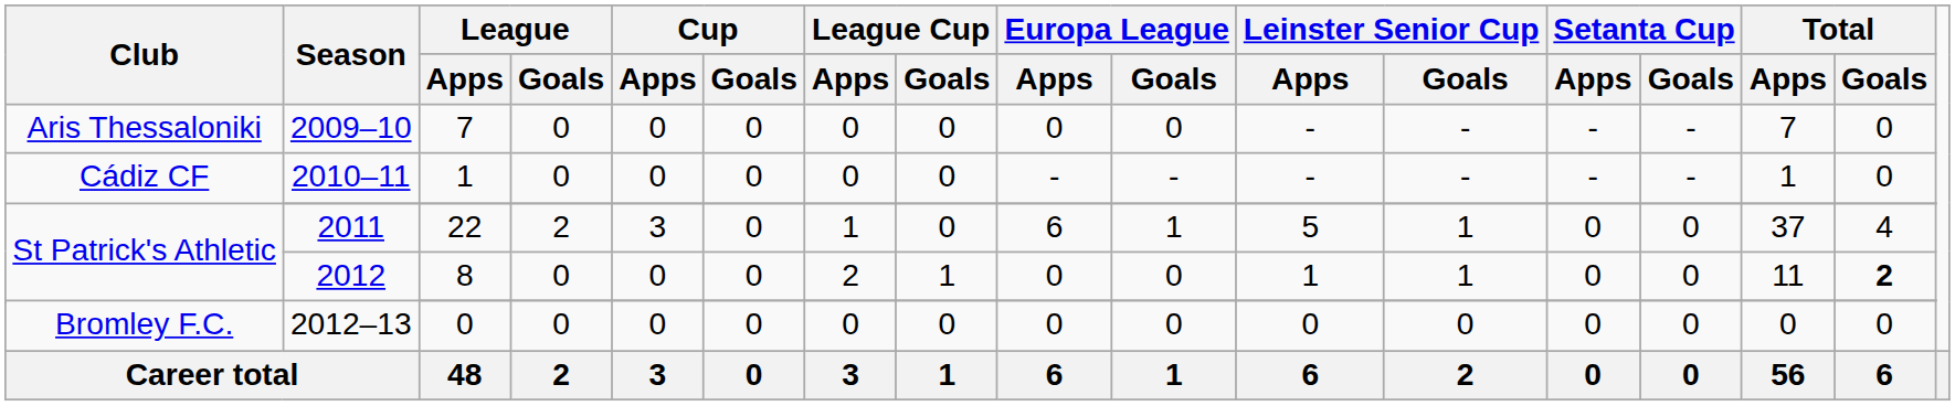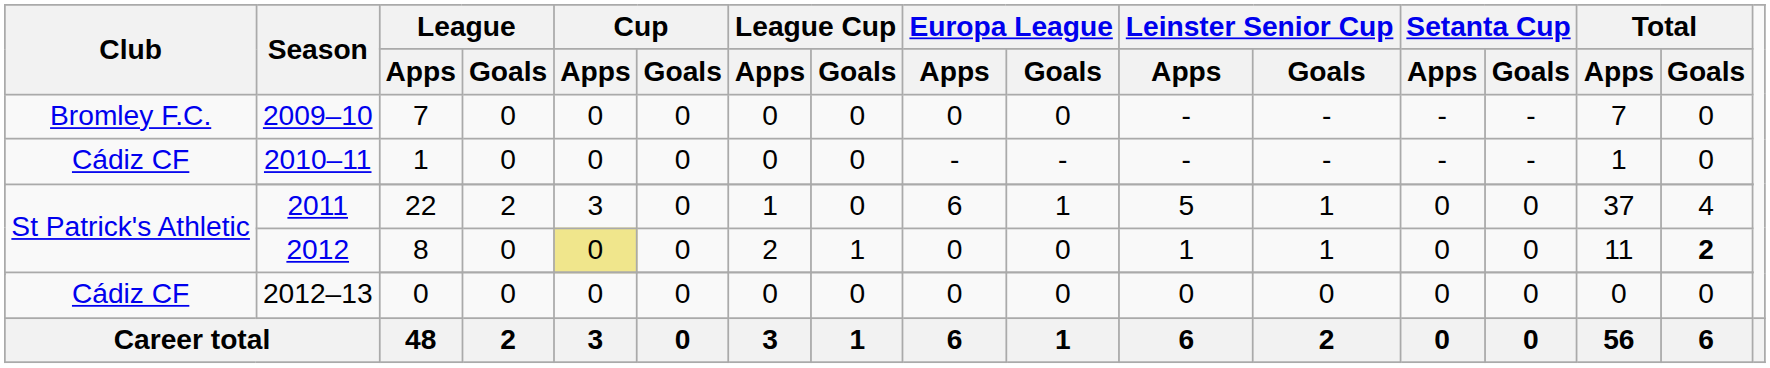 <table class="wikitable" style="text-align:center">
 <tr>
 <th rowspan="2">Club</th>
 <th rowspan="2">Season</th>
 <th colspan="2">League</th>
 <th colspan="2">Cup</th>
 <th colspan="2">League Cup</th>
 <th colspan="2"><a href='#'>Europa League</a></th>
 <th colspan="2"><a href='#'>Leinster Senior Cup</a></th>
 <th colspan="2"><a href='#'>Setanta Cup</a></th>
 <th colspan="2">Total</th>
 </tr>
 <tr>
 <th>Apps</th>
 <th>Goals</th>
 <th>Apps</th>
 <th>Goals</th>
 <th>Apps</th>
 <th>Goals</th>
 <th>Apps</th>
 <th>Goals</th>
 <th>Apps</th>
 <th>Goals</th>
 <th>Apps</th>
 <th>Goals</th>
 <th>Apps</th>
 <th>Goals</th>
 </tr>
 <tr>
-<td><a href='#'>Aris Thessaloniki</a></td>
+<td><a href='#'>Bromley F.C.</a></td>
 <td><a href='#'>2009–10</a></td>
 <td>7</td>
 <td>0</td>
 <td>0</td>
 <td>0</td>
 <td>0</td>
 <td>0</td>
 <td>0</td>
 <td>0</td>
 <td>-</td>
 <td>-</td>
 <td>-</td>
 <td>-</td>
 <td>7</td>
 <td>0</td>
 </tr>
 <tr>
 <td><a href='#'>Cádiz CF</a></td>
 <td><a href='#'>2010–11</a></td>
 <td>1</td>
 <td>0</td>
 <td>0</td>
 <td>0</td>
 <td>0</td>
 <td>0</td>
 <td>-</td>
 <td>-</td>
 <td>-</td>
 <td>-</td>
 <td>-</td>
 <td>-</td>
 <td>1</td>
 <td>0</td>
 </tr>
 <tr>
 <td rowspan="4" valign=centre><a href='#'>St Patrick's Athletic</a></td>
 </tr>
 <tr>
 <td><a href='#'>2011</a></td>
 <td>22</td>
 <td>2</td>
 <td>3</td>
 <td>0</td>
 <td>1</td>
 <td>0</td>
 <td>6</td>
 <td>1</td>
 <td>5</td>
 <td>1</td>
 <td>0</td>
 <td>0</td>
 <td>37</td>
 <td>4</td>
 </tr>
 <tr>
 <td><a href='#'>2012</a></td>
 <td>8</td>
 <td>0</td>
-<td>0</td>
+<td style="background: khaki;">0</td>
 <td>0</td>
 <td>2</td>
 <td>1</td>
 <td>0</td>
 <td>0</td>
 <td>1</td>
 <td>1</td>
 <td>0</td>
 <td>0</td>
 <td>11</td>
 <td><strong>2</strong></td>
 </tr>
 <tr>
 <td rowspan="2" valign=centre>2012–13</td>
 </tr>
 <tr>
-<td><a href='#'>Bromley F.C.</a></td>
+<td><a href='#'>Cádiz CF</a></td>
 <td>0</td>
 <td>0</td>
 <td>0</td>
 <td>0</td>
 <td>0</td>
 <td>0</td>
 <td>0</td>
 <td>0</td>
 <td>0</td>
 <td>0</td>
 <td>0</td>
 <td>0</td>
 <td>0</td>
 <td>0</td>
 </tr>
 <tr>
 <th colspan="2">Career total</th>
 <th>48</th>
 <th>2</th>
 <th>3</th>
 <th>0</th>
 <th>3</th>
 <th>1</th>
 <th>6</th>
 <th>1</th>
 <th>6</th>
 <th>2</th>
 <th>0</th>
 <th>0</th>
 <th>56</th>
 <th>6</th>
 <th></th>
 </tr>
 </table>
